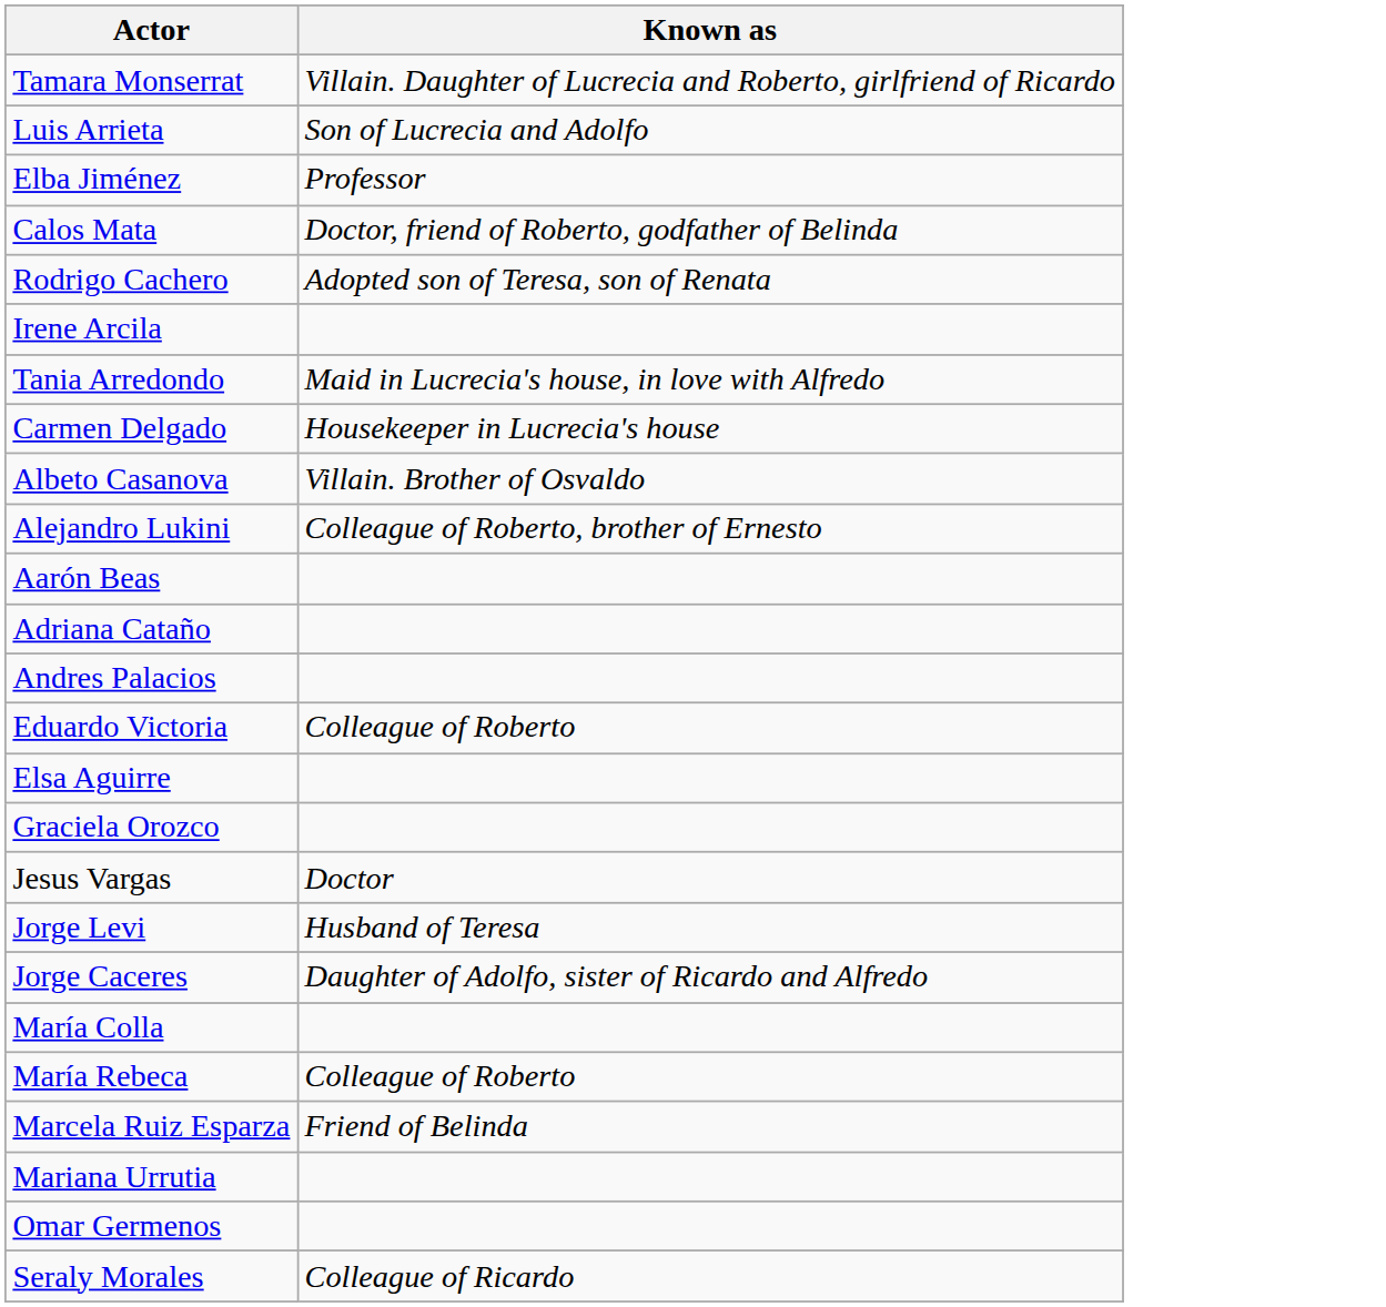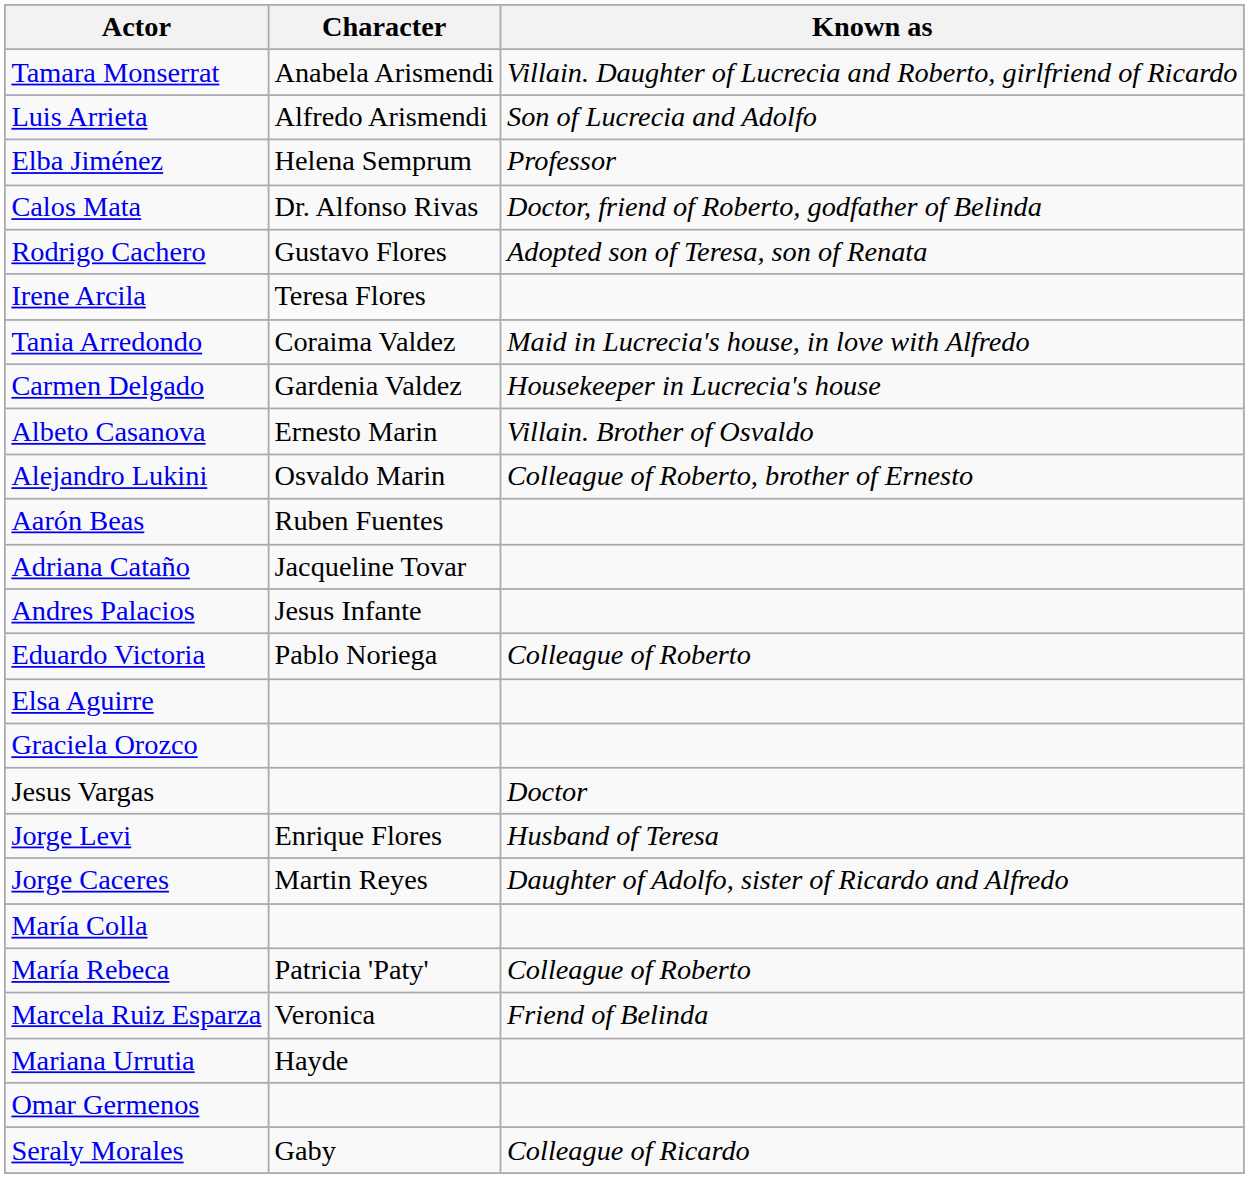 <table class="wikitable">
 <tr>
 <th>Actor</th>
+<th>Character</th>
 <th>Known as</th>
 </tr>
 <tr>
 <td><a href='#'>Tamara Monserrat</a></td>
+<td>Anabela Arismendi</td>
 <td><em>Villain. Daughter of Lucrecia and Roberto, girlfriend of Ricardo</em></td>
 </tr>
 <tr>
 <td><a href='#'>Luis Arrieta</a></td>
+<td>Alfredo Arismendi</td>
 <td><em>Son of Lucrecia and Adolfo</em></td>
 </tr>
 <tr>
 <td><a href='#'>Elba Jiménez</a></td>
+<td>Helena Semprum</td>
 <td><em>Professor</em></td>
 </tr>
 <tr>
 <td><a href='#'>Calos Mata</a></td>
+<td>Dr. Alfonso Rivas</td>
 <td><em>Doctor, friend of Roberto,  godfather of Belinda</em></td>
 </tr>
 <tr>
 <td><a href='#'>Rodrigo Cachero</a></td>
+<td>Gustavo Flores</td>
 <td><em>Adopted son of Teresa, son of Renata</em></td>
 </tr>
 <tr>
 <td><a href='#'>Irene Arcila</a></td>
+<td>Teresa Flores</td>
 <td></td>
 </tr>
 <tr>
 <td><a href='#'>Tania Arredondo</a></td>
+<td>Coraima Valdez</td>
 <td><em>Maid in Lucrecia's house, in love with Alfredo</em></td>
 </tr>
 <tr>
 <td><a href='#'>Carmen Delgado</a></td>
+<td>Gardenia Valdez</td>
 <td><em>Housekeeper in Lucrecia's house</em></td>
 </tr>
 <tr>
 <td><a href='#'>Albeto Casanova</a></td>
+<td>Ernesto Marin</td>
 <td><em>Villain. Brother of Osvaldo</em></td>
 </tr>
 <tr>
 <td><a href='#'>Alejandro Lukini</a></td>
+<td>Osvaldo Marin</td>
 <td><em>Colleague of Roberto, brother of Ernesto</em></td>
 </tr>
 <tr>
 <td><a href='#'>Aarón Beas</a></td>
+<td>Ruben Fuentes</td>
 <td></td>
 </tr>
 <tr>
 <td><a href='#'>Adriana Cataño</a></td>
+<td>Jacqueline Tovar</td>
 <td></td>
 </tr>
 <tr>
 <td><a href='#'>Andres Palacios</a></td>
+<td>Jesus Infante</td>
 <td></td>
 </tr>
 <tr>
 <td><a href='#'>Eduardo Victoria</a></td>
+<td>Pablo Noriega</td>
 <td><em>Colleague of Roberto</em></td>
 </tr>
 <tr>
 <td><a href='#'>Elsa Aguirre</a></td>
 <td></td>
+<td></td>
 </tr>
 <tr>
 <td><a href='#'>Graciela Orozco</a></td>
 <td></td>
+<td></td>
 </tr>
 <tr>
 <td>Jesus Vargas</td>
+<td></td>
 <td><em>Doctor</em></td>
 </tr>
 <tr>
 <td><a href='#'>Jorge Levi</a></td>
+<td>Enrique Flores</td>
 <td><em>Husband of Teresa</em></td>
 </tr>
 <tr>
 <td><a href='#'>Jorge Caceres</a></td>
+<td>Martin Reyes</td>
 <td><em>Daughter of Adolfo, sister of Ricardo and Alfredo</em></td>
 </tr>
 <tr>
 <td><a href='#'>María Colla</a></td>
 <td></td>
+<td></td>
 </tr>
 <tr>
 <td><a href='#'>María Rebeca</a></td>
+<td>Patricia 'Paty'</td>
 <td><em>Colleague of Roberto</em></td>
 </tr>
 <tr>
 <td><a href='#'>Marcela Ruiz Esparza</a></td>
+<td>Veronica</td>
 <td><em>Friend of Belinda</em></td>
 </tr>
 <tr>
 <td><a href='#'>Mariana Urrutia</a></td>
+<td>Hayde</td>
 <td></td>
 </tr>
 <tr>
 <td><a href='#'>Omar Germenos</a></td>
 <td></td>
+<td></td>
 </tr>
 <tr>
 <td><a href='#'>Seraly Morales</a></td>
+<td>Gaby</td>
 <td><em>Colleague of Ricardo</em></td>
 </tr>
 </table>
